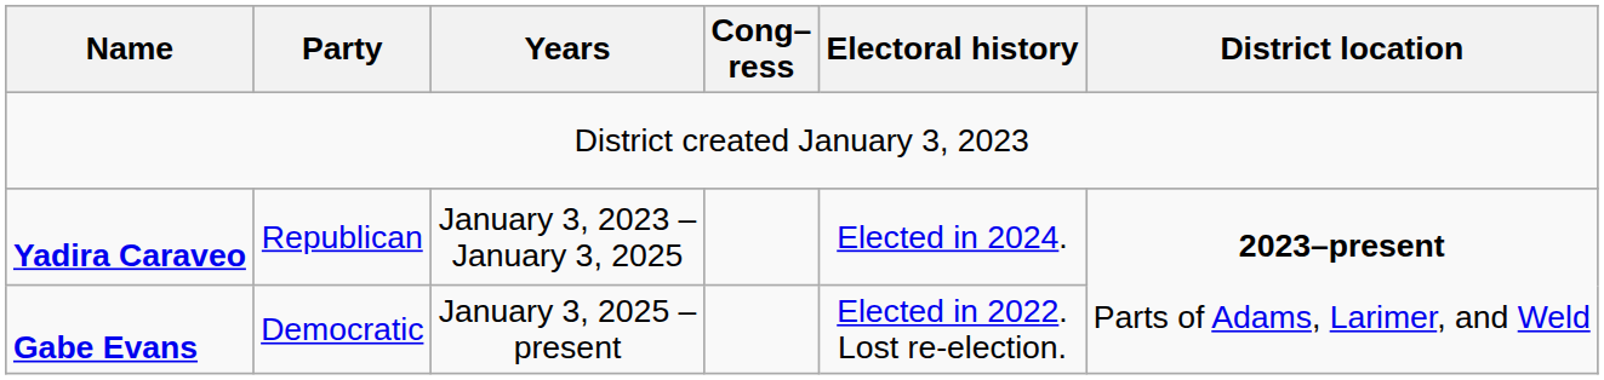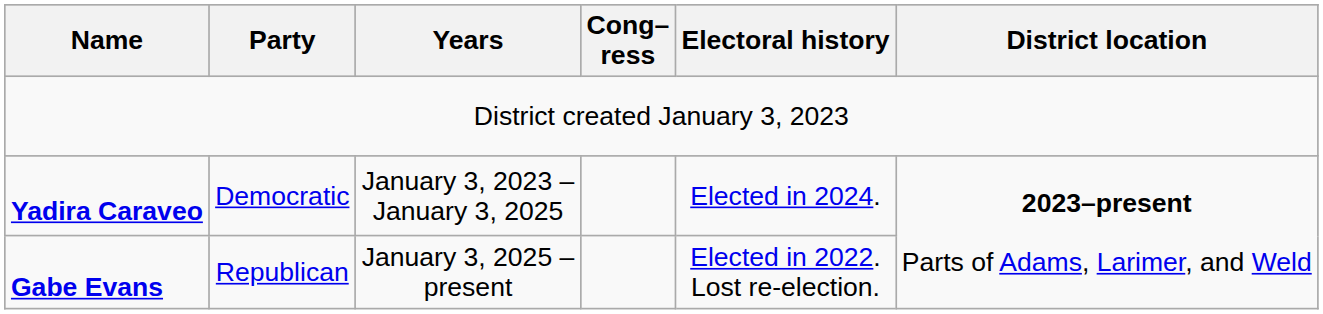 <table class=wikitable style="text-align:center">
 <tr>
 <th>Name</th>
 <th>Party</th>
 <th>Years</th>
 <th>Cong–<br>ress</th>
 <th>Electoral history</th>
 <th>District location</th>
 </tr>
 <tr style="height:3em">
 <td colspan=6>District created January 3, 2023</td>
 </tr>
 <tr style="height:3em">
 <td align=left><br><strong><a href='#'>Yadira Caraveo</a></strong><br></td>
-<td><a href='#'>Republican</a></td>
+<td><a href='#'>Democratic</a></td>
 <td nowrap>January 3, 2023 –<br>January 3, 2025</td>
 <td></td>
 <td><a href='#'>Elected in 2024</a>.</td>
 <td rowspan="2"><strong>2023–present</strong><br> <br>Parts of <a href='#'>Adams</a>, <a href='#'>Larimer</a>, and <a href='#'>Weld</a></td>
 </tr>
 <tr>
 <td align=left><br><strong><a href='#'>Gabe Evans</a></strong> <br></td>
-<td><a href='#'>Democratic</a></td>
+<td><a href='#'>Republican</a></td>
 <td>January 3, 2025 –<br>present</td>
 <td></td>
 <td><a href='#'>Elected in 2022</a>.<br>Lost re-election.</td>
 </tr>
 </table>
